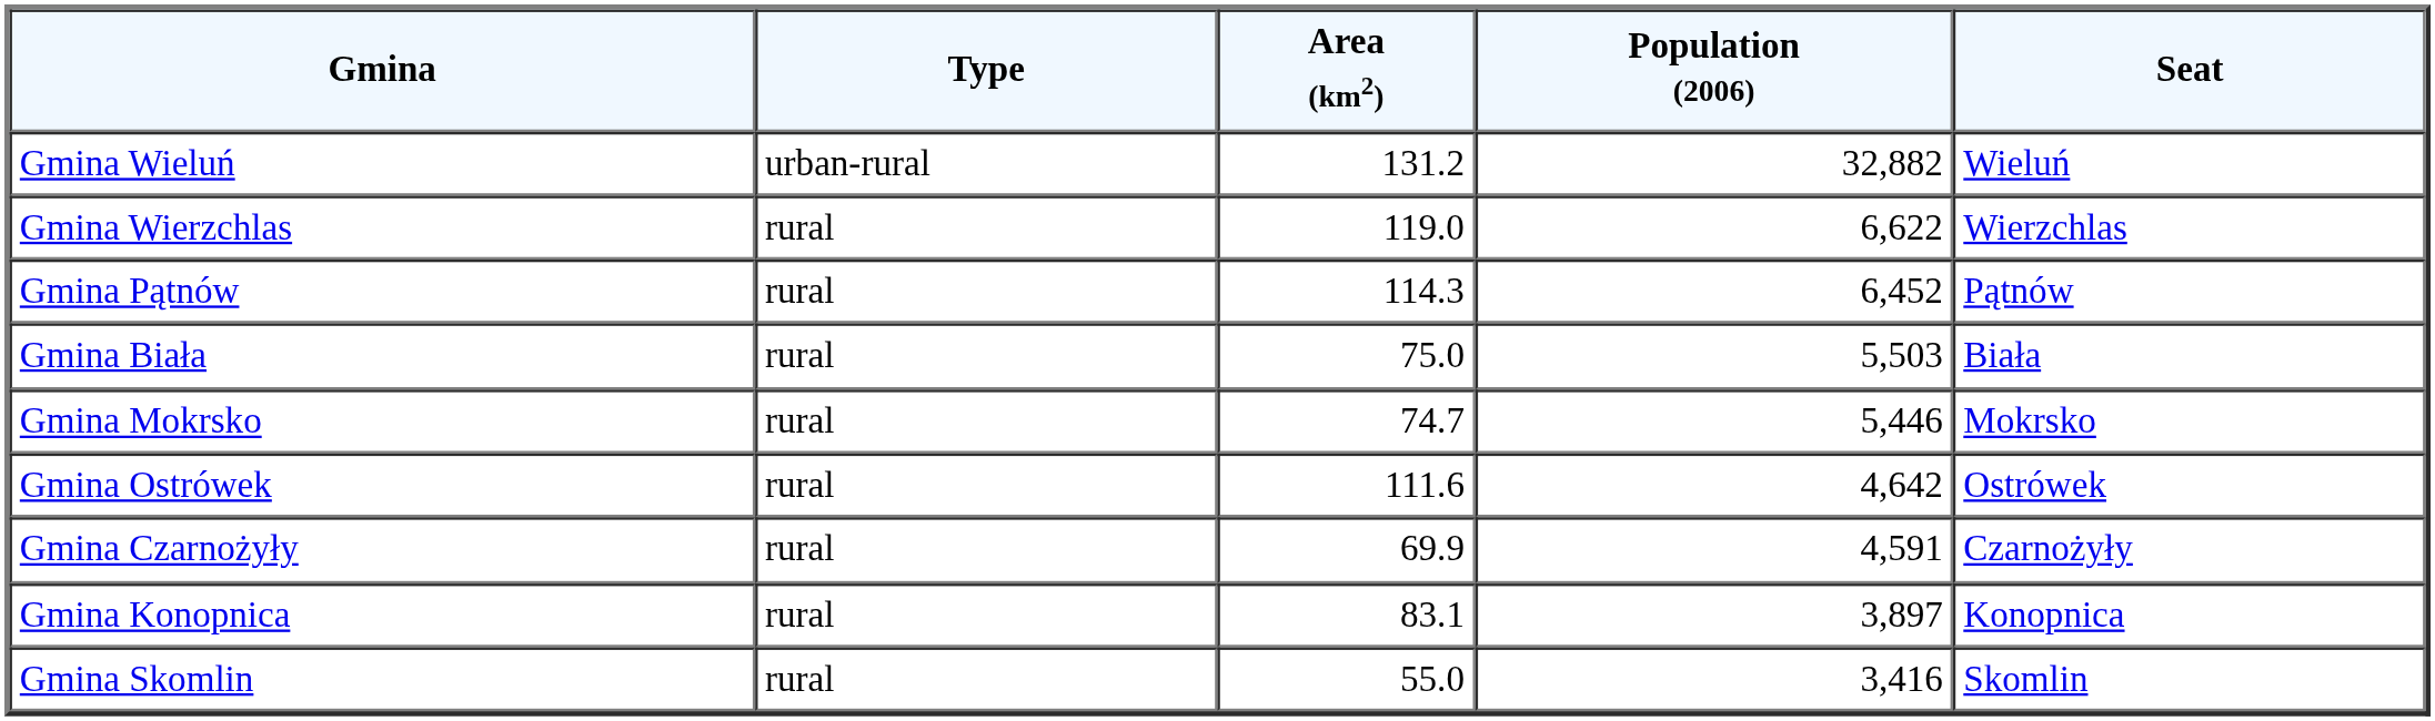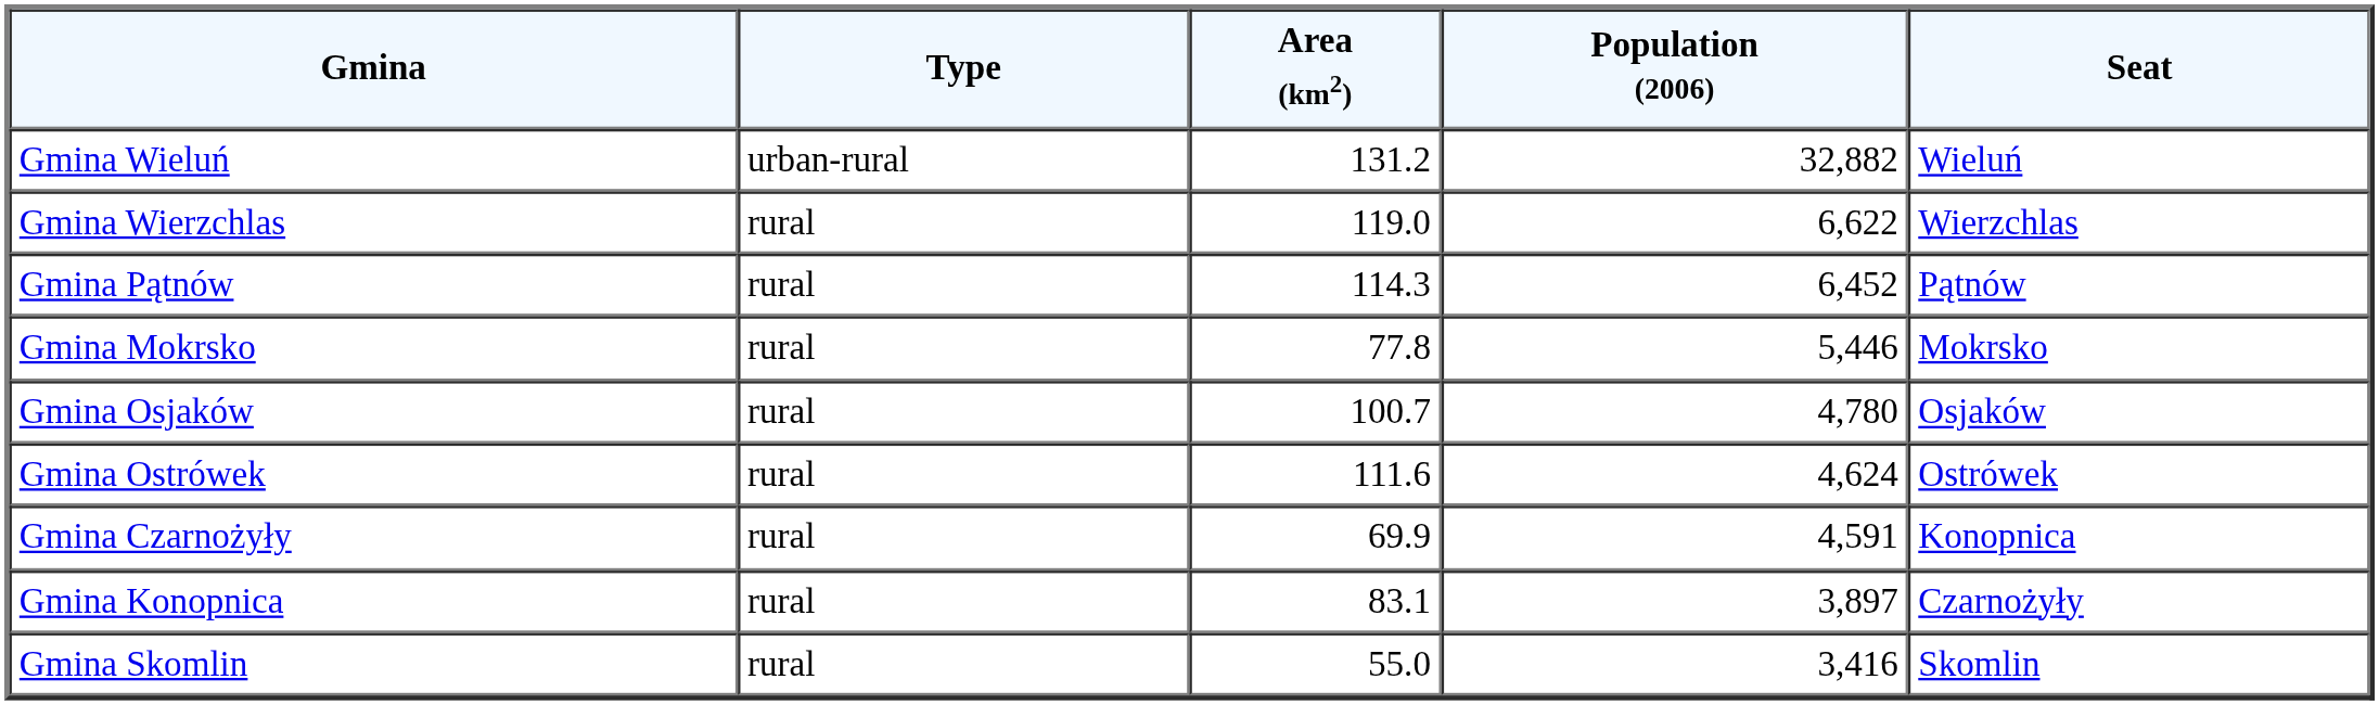 <table width="60%" border="2" cellpadding="3" cellspacing="0" style="font-size:90%;line-height:120%;">
 <tr bgcolor="F0F8FF">
 <td style="text-align:center;"><strong>Gmina</strong></td>
 <td style="text-align:center;"><strong>Type</strong></td>
 <td style="text-align:center;"><strong>Area<br><small>(km<sup>2</sup>)</small></strong></td>
 <td style="text-align:center;"><strong>Population<br><small>(2006)</small></strong></td>
 <td style="text-align:center;"><strong>Seat</strong></td>
 </tr>
 <tr>
 <td><a href='#'>Gmina Wieluń</a></td>
 <td>urban-rural</td>
 <td style="text-align:right;">131.2</td>
 <td style="text-align:right;">32,882</td>
 <td><a href='#'>Wieluń</a></td>
 </tr>
 <tr>
 <td><a href='#'>Gmina Wierzchlas</a></td>
 <td>rural</td>
 <td style="text-align:right;">119.0</td>
 <td style="text-align:right;">6,622</td>
 <td><a href='#'>Wierzchlas</a></td>
 </tr>
 <tr>
 <td><a href='#'>Gmina Pątnów</a></td>
 <td>rural</td>
 <td style="text-align:right;">114.3</td>
 <td style="text-align:right;">6,452</td>
 <td><a href='#'>Pątnów</a></td>
 </tr>
 <tr>
-<td><a href='#'>Gmina Biała</a></td>
+<td><a href='#'>Gmina Mokrsko</a></td>
 <td>rural</td>
-<td style="text-align:right;">75.0</td>
-<td style="text-align:right;">5,503</td>
-<td><a href='#'>Biała</a></td>
+<td style="text-align:right;">77.8</td>
+<td style="text-align:right;">5,446</td>
+<td><a href='#'>Mokrsko</a></td>
 </tr>
 <tr>
-<td><a href='#'>Gmina Mokrsko</a></td>
+<td><a href='#'>Gmina Osjaków</a></td>
 <td>rural</td>
-<td style="text-align:right;">74.7</td>
-<td style="text-align:right;">5,446</td>
-<td><a href='#'>Mokrsko</a></td>
+<td style="text-align:right;">100.7</td>
+<td style="text-align:right;">4,780</td>
+<td><a href='#'>Osjaków</a></td>
 </tr>
 <tr>
 <td><a href='#'>Gmina Ostrówek</a></td>
 <td>rural</td>
 <td style="text-align:right;">111.6</td>
-<td style="text-align:right;">4,642</td>
+<td style="text-align:right;">4,624</td>
 <td><a href='#'>Ostrówek</a></td>
 </tr>
 <tr>
 <td><a href='#'>Gmina Czarnożyły</a></td>
 <td>rural</td>
 <td style="text-align:right;">69.9</td>
 <td style="text-align:right;">4,591</td>
-<td><a href='#'>Czarnożyły</a></td>
+<td><a href='#'>Konopnica</a></td>
 </tr>
 <tr>
 <td><a href='#'>Gmina Konopnica</a></td>
 <td>rural</td>
 <td style="text-align:right;">83.1</td>
 <td style="text-align:right;">3,897</td>
-<td><a href='#'>Konopnica</a></td>
+<td><a href='#'>Czarnożyły</a></td>
 </tr>
 <tr>
 <td><a href='#'>Gmina Skomlin</a></td>
 <td>rural</td>
 <td style="text-align:right;">55.0</td>
 <td style="text-align:right;">3,416</td>
 <td><a href='#'>Skomlin</a></td>
 </tr>
 <tr>
 </tr>
 </table>
